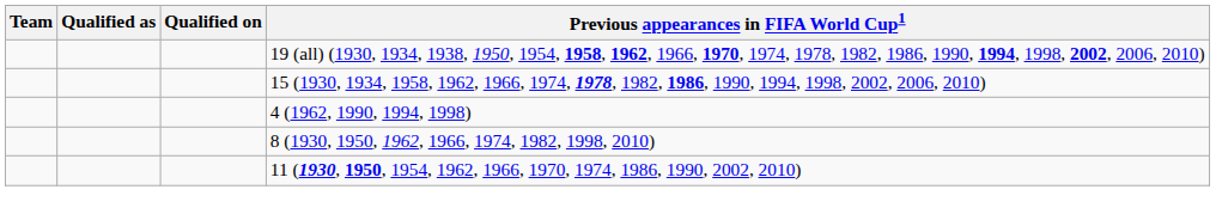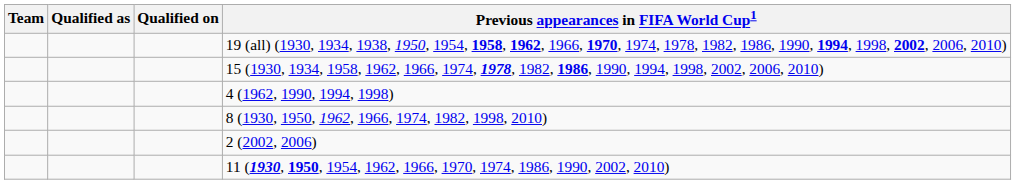 <table class="wikitable sortable">
 <tr>
 <th>Team</th>
 <th>Qualified as</th>
 <th>Qualified on</th>
 <th data-sort-type="number">Previous <a href='#'>appearances</a> in <a href='#'>FIFA World Cup</a><sup><strong><a href='#'>1</a></strong></sup></th>
 </tr>
 <tr>
 <td></td>
 <td></td>
 <td></td>
 <td>19 (all) (<a href='#'>1930</a>, <a href='#'>1934</a>, <a href='#'>1938</a>, <em><a href='#'>1950</a></em>, <a href='#'>1954</a>, <strong><a href='#'>1958</a></strong>, <strong><a href='#'>1962</a></strong>, <a href='#'>1966</a>, <strong><a href='#'>1970</a></strong>, <a href='#'>1974</a>, <a href='#'>1978</a>, <a href='#'>1982</a>, <a href='#'>1986</a>, <a href='#'>1990</a>, <strong><a href='#'>1994</a></strong>, <a href='#'>1998</a>, <strong><a href='#'>2002</a></strong>, <a href='#'>2006</a>, <a href='#'>2010</a>)</td>
 </tr>
 <tr>
 <td></td>
 <td></td>
 <td></td>
 <td>15 (<a href='#'>1930</a>, <a href='#'>1934</a>, <a href='#'>1958</a>, <a href='#'>1962</a>, <a href='#'>1966</a>, <a href='#'>1974</a>, <strong><em><a href='#'>1978</a></em></strong>, <a href='#'>1982</a>, <strong><a href='#'>1986</a></strong>, <a href='#'>1990</a>, <a href='#'>1994</a>, <a href='#'>1998</a>, <a href='#'>2002</a>, <a href='#'>2006</a>, <a href='#'>2010</a>)</td>
 </tr>
 <tr>
 <td></td>
 <td></td>
 <td></td>
 <td>4 (<a href='#'>1962</a>, <a href='#'>1990</a>, <a href='#'>1994</a>, <a href='#'>1998</a>)</td>
 </tr>
 <tr>
 <td></td>
 <td></td>
 <td></td>
 <td>8 (<a href='#'>1930</a>, <a href='#'>1950</a>, <em><a href='#'>1962</a></em>, <a href='#'>1966</a>, <a href='#'>1974</a>, <a href='#'>1982</a>, <a href='#'>1998</a>, <a href='#'>2010</a>)</td>
 </tr>
 <tr>
 <td></td>
 <td></td>
 <td></td>
+<td>2 (<a href='#'>2002</a>, <a href='#'>2006</a>)</td>
+</tr>
+<tr>
+<td></td>
+<td></td>
+<td></td>
 <td>11 (<strong><em><a href='#'>1930</a></em></strong>, <strong><a href='#'>1950</a></strong>, <a href='#'>1954</a>, <a href='#'>1962</a>, <a href='#'>1966</a>, <a href='#'>1970</a>, <a href='#'>1974</a>, <a href='#'>1986</a>, <a href='#'>1990</a>, <a href='#'>2002</a>, <a href='#'>2010</a>)</td>
 </tr>
 </table>
